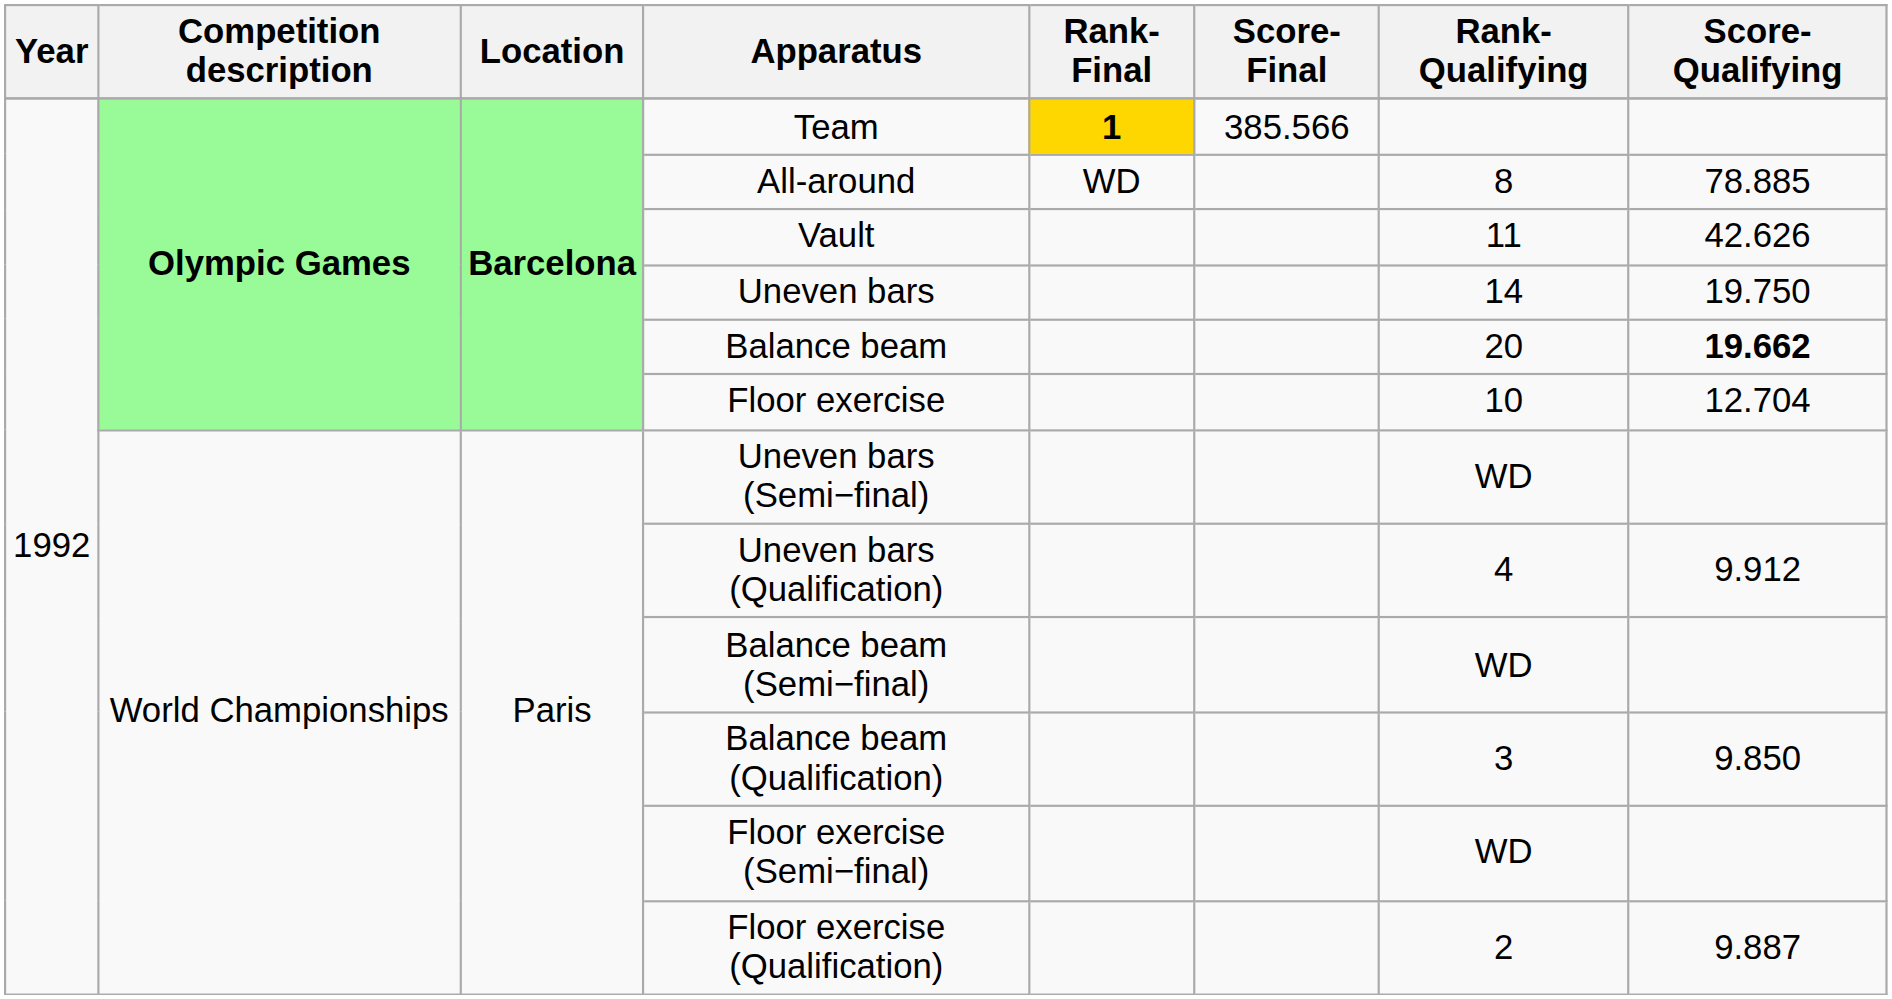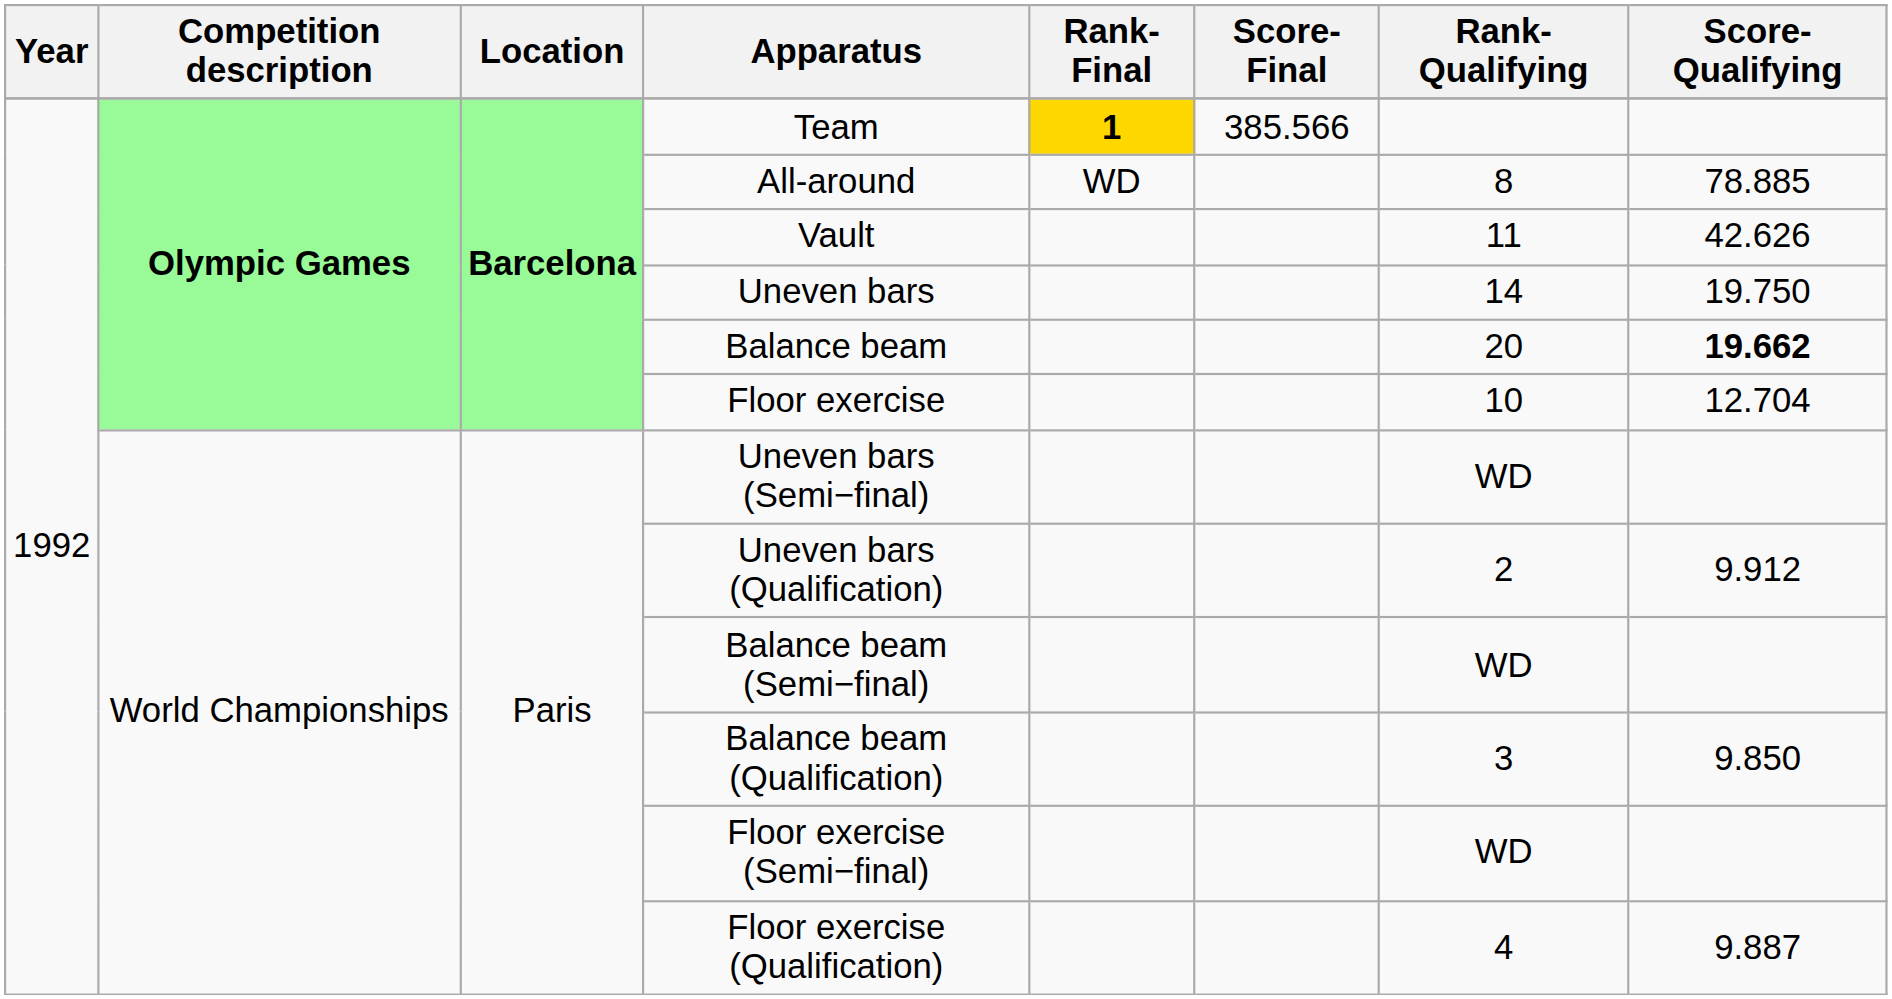 <table class="wikitable" style="text-align:center">
 <tr>
 <th>Year</th>
 <th>Competition description</th>
 <th>Location</th>
 <th>Apparatus</th>
 <th>Rank-Final</th>
 <th>Score-Final</th>
 <th>Rank-Qualifying</th>
 <th>Score-Qualifying</th>
 </tr>
 <tr>
 </tr>
 <tr>
 <td rowspan=12>1992</td>
 <td bgcolor=98FB98 rowspan=6><strong>Olympic Games</strong></td>
 <td bgcolor=98FB98 rowspan=6><strong>Barcelona</strong></td>
 <td>Team</td>
 <td bgcolor=gold><strong>1</strong></td>
 <td>385.566</td>
 <td></td>
 <td></td>
 </tr>
 <tr>
 <td>All-around</td>
 <td>WD</td>
 <td></td>
 <td>8</td>
 <td>78.885</td>
 </tr>
 <tr>
 <td>Vault</td>
 <td></td>
 <td></td>
 <td>11</td>
 <td>42.626</td>
 </tr>
 <tr>
 <td>Uneven bars</td>
 <td></td>
 <td></td>
 <td>14</td>
 <td>19.750</td>
 </tr>
 <tr>
 <td>Balance beam</td>
 <td></td>
 <td></td>
 <td>20</td>
 <td><strong>19.662</strong></td>
 </tr>
 <tr>
 <td>Floor exercise</td>
 <td></td>
 <td></td>
 <td>10</td>
 <td>12.704</td>
 </tr>
 <tr>
 <td rowspan=6>World Championships</td>
 <td rowspan=6>Paris</td>
 <td>Uneven bars (Semi−final)</td>
 <td></td>
 <td></td>
 <td>WD</td>
 <td></td>
 </tr>
 <tr>
 <td>Uneven bars (Qualification)</td>
 <td></td>
 <td></td>
-<td>4</td>
+<td>2</td>
 <td>9.912</td>
 </tr>
 <tr>
 <td>Balance beam (Semi−final)</td>
 <td></td>
 <td></td>
 <td>WD</td>
 <td></td>
 </tr>
 <tr>
 <td>Balance beam (Qualification)</td>
 <td></td>
 <td></td>
 <td>3</td>
 <td>9.850</td>
 </tr>
 <tr>
 <td>Floor exercise (Semi−final)</td>
 <td></td>
 <td></td>
 <td>WD</td>
 <td></td>
 </tr>
 <tr>
 <td>Floor exercise (Qualification)</td>
 <td></td>
 <td></td>
-<td>2</td>
+<td>4</td>
 <td>9.887</td>
 </tr>
 </table>
